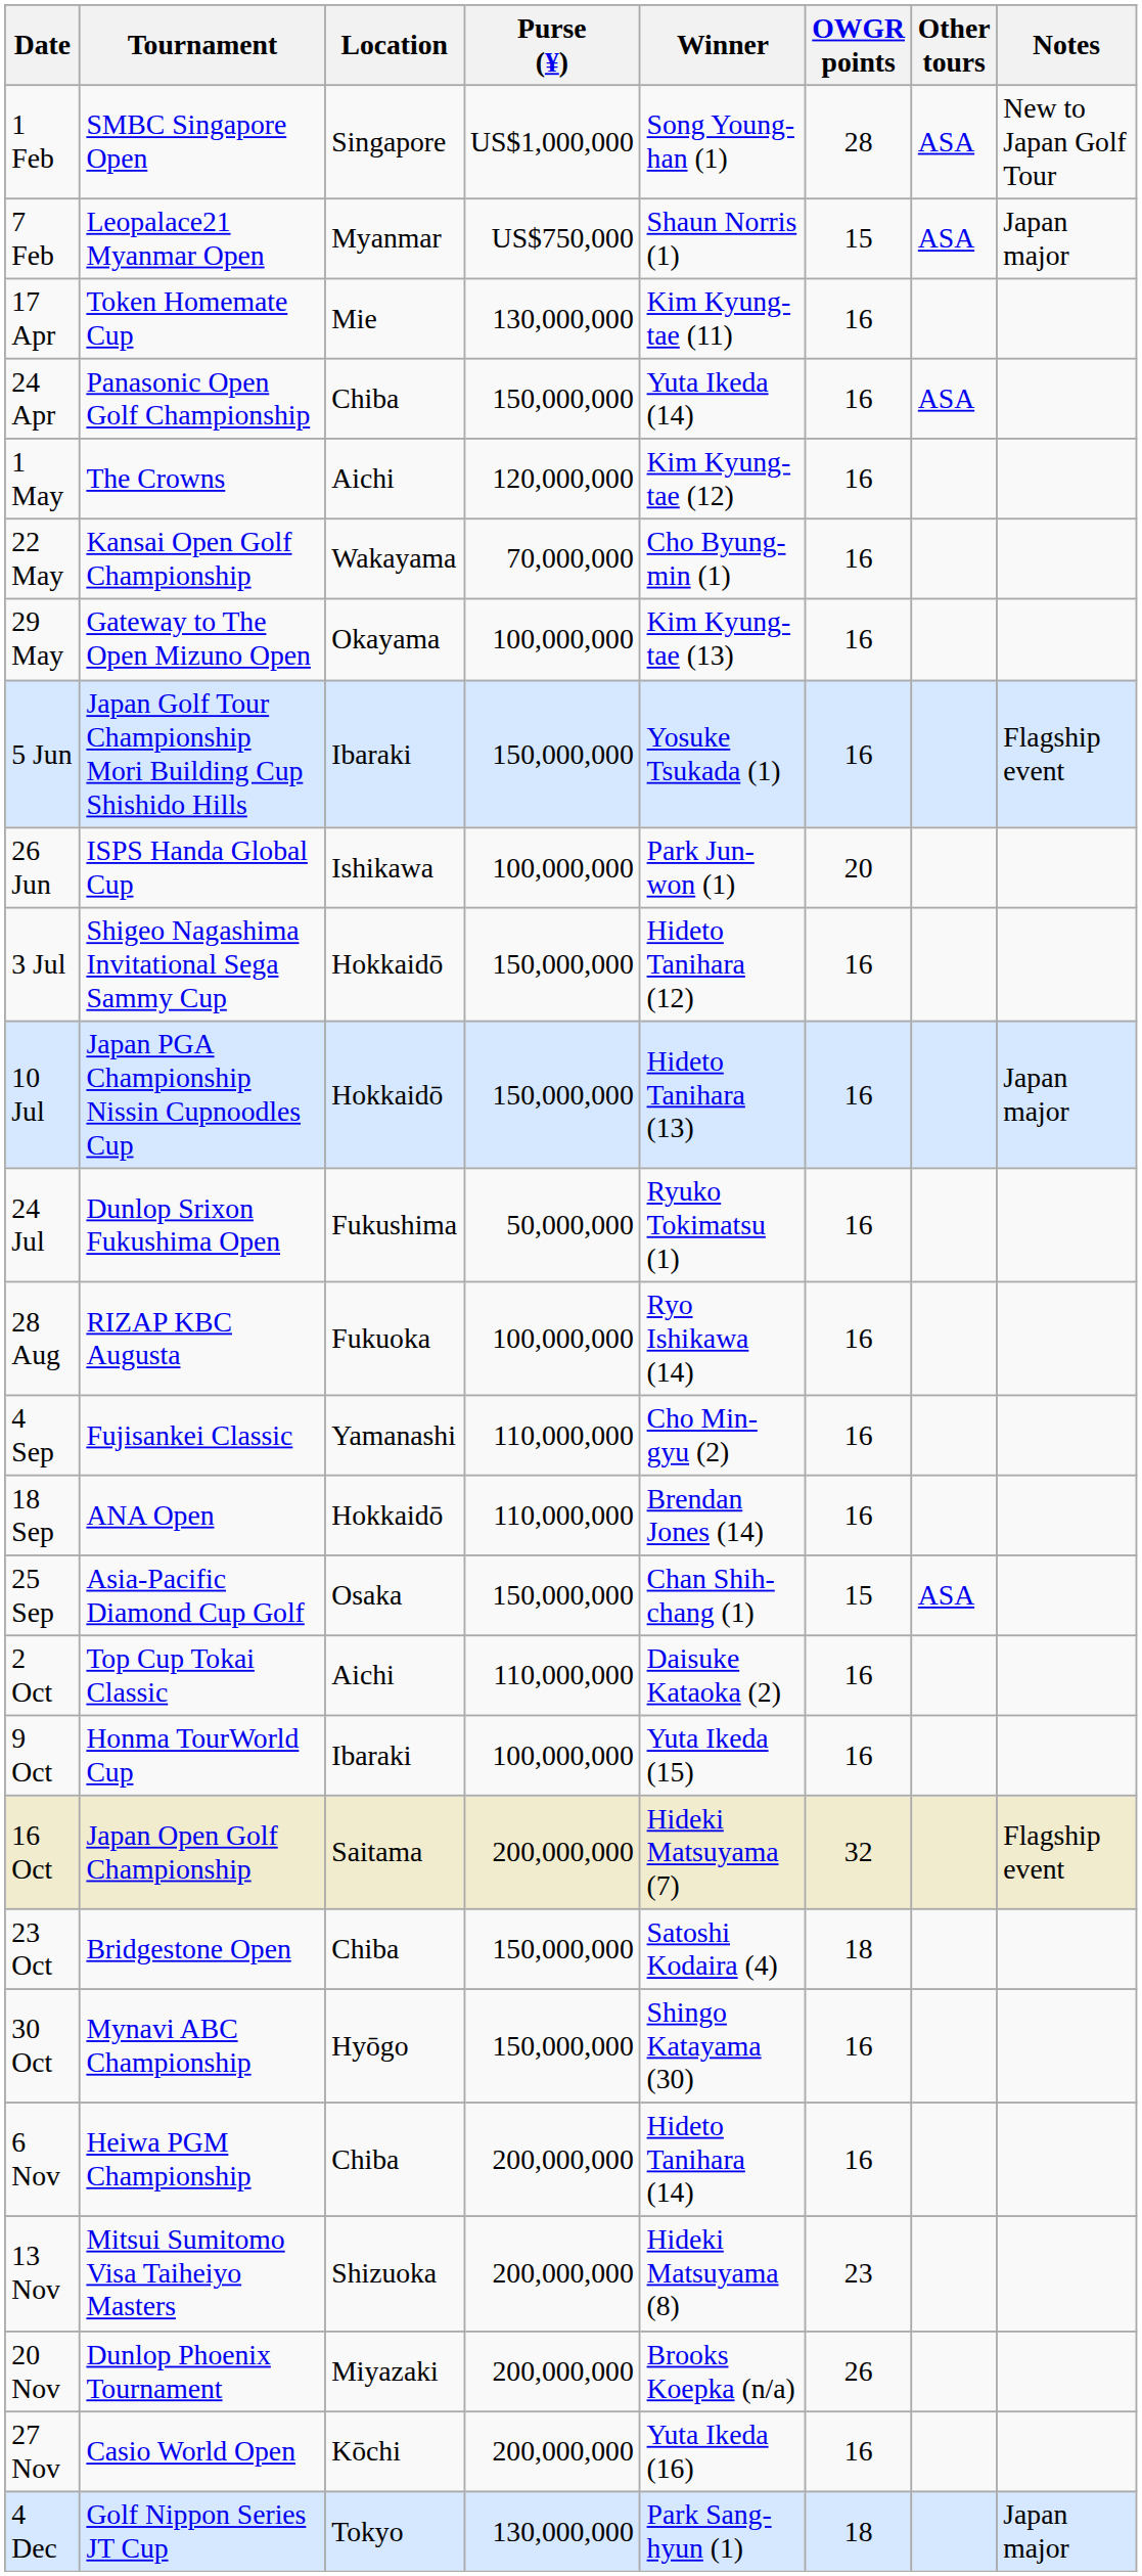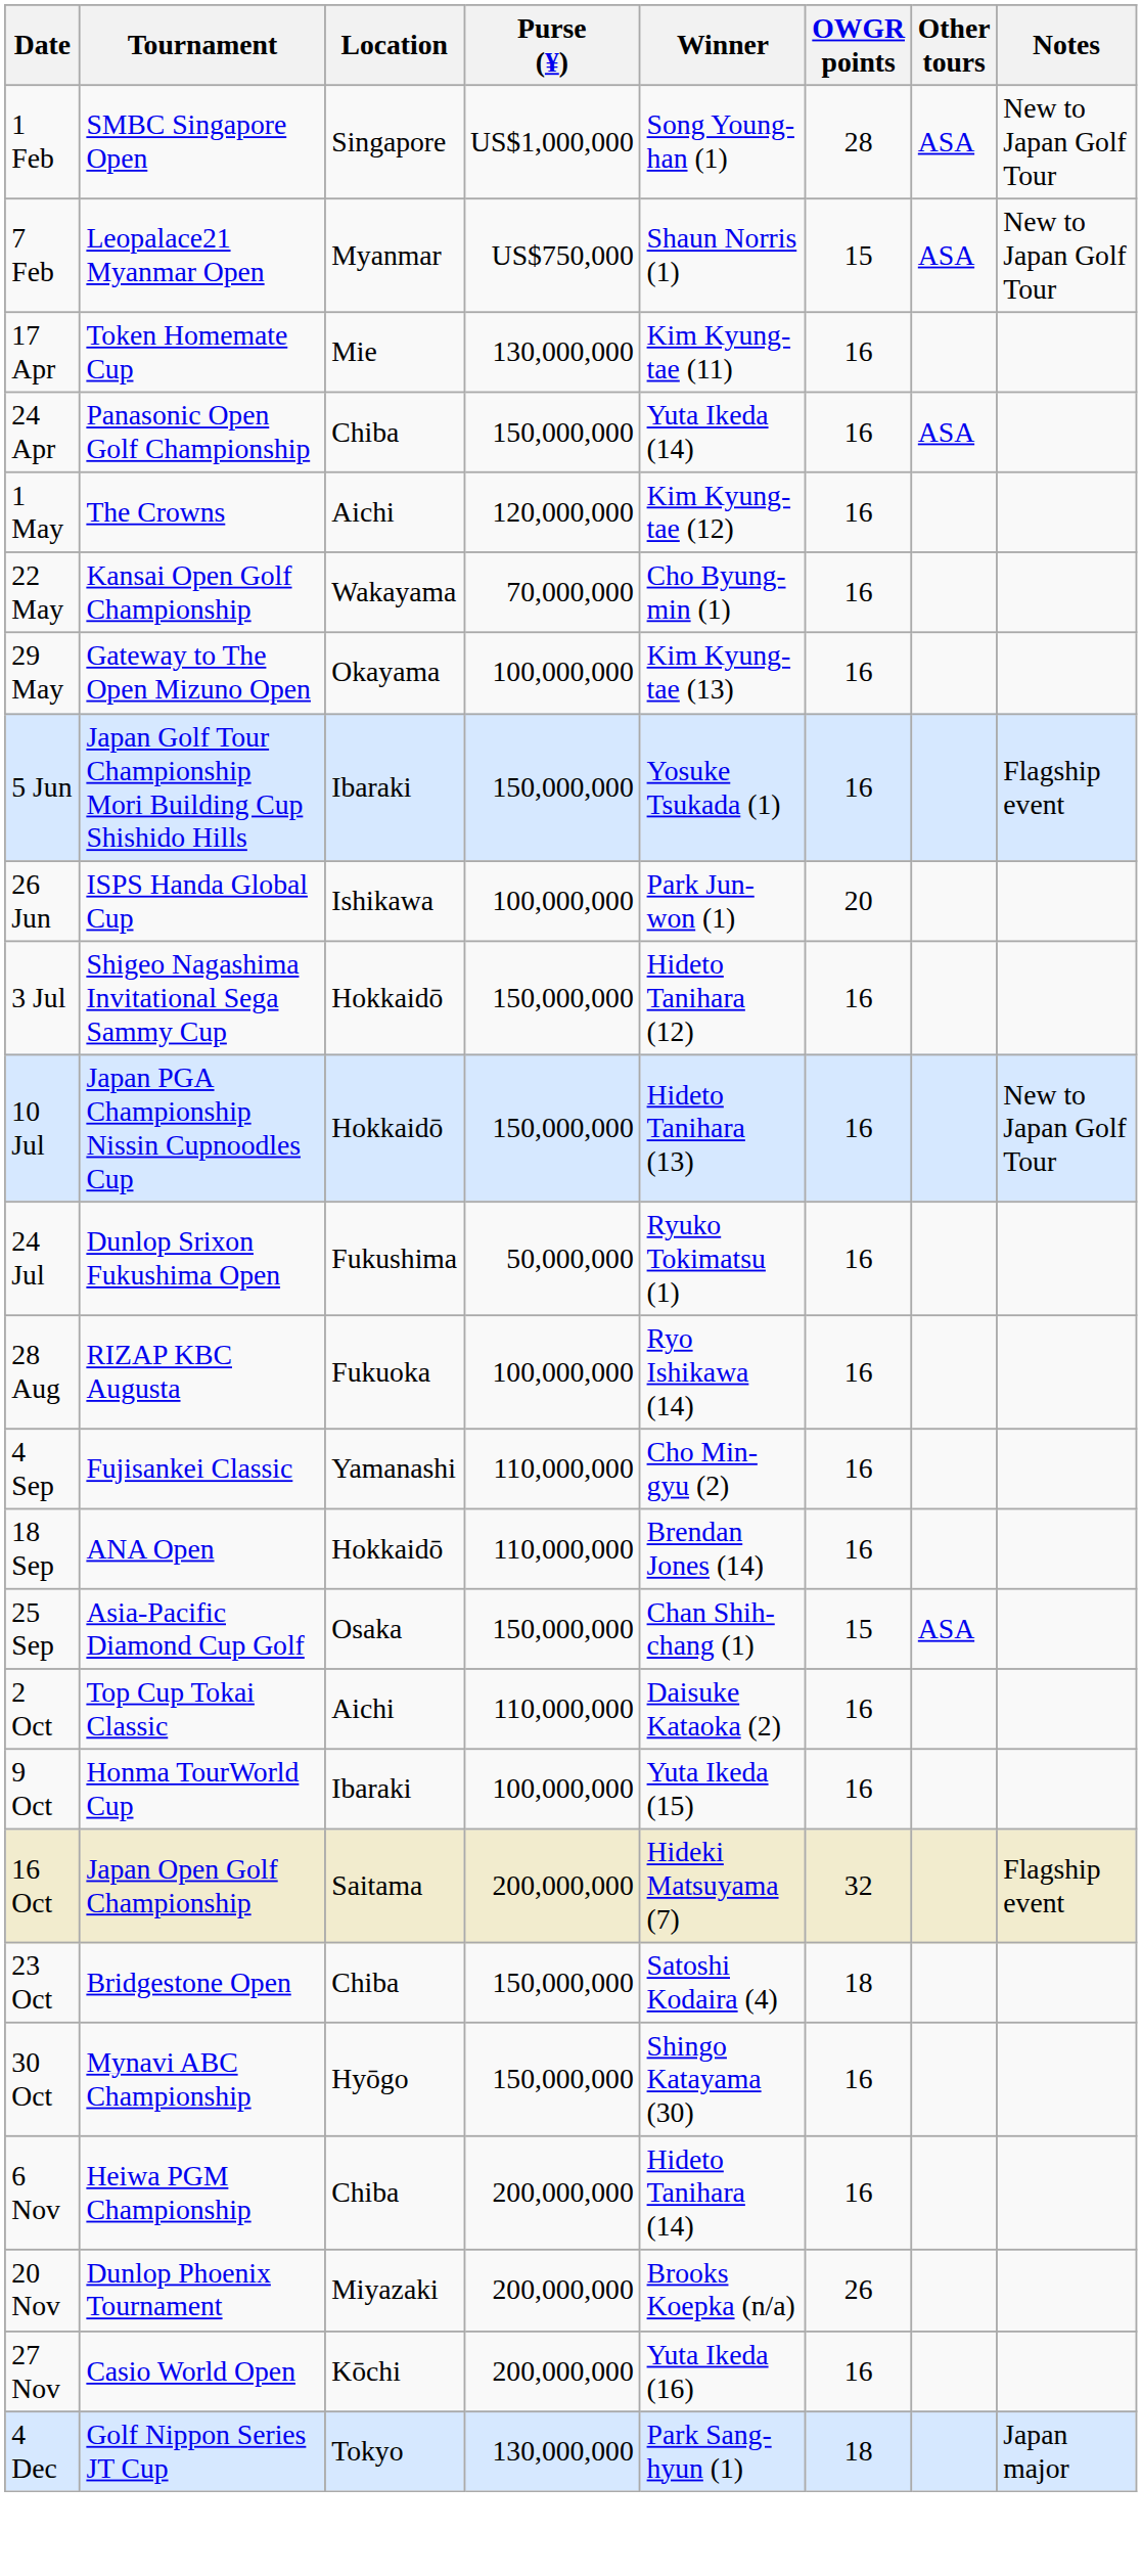 <table class="wikitable" style="font-size:95%">
 <tr>
 <th>Date</th>
 <th>Tournament</th>
 <th>Location</th>
 <th>Purse<br>(<a href='#'>¥</a>)</th>
 <th>Winner</th>
 <th><a href='#'>OWGR</a><br>points</th>
 <th>Other<br>tours</th>
 <th>Notes</th>
 </tr>
 <tr>
 <td>1 Feb</td>
 <td><a href='#'>SMBC Singapore Open</a></td>
 <td>Singapore</td>
 <td align=right>US$1,000,000</td>
 <td> <a href='#'>Song Young-han</a> (1)</td>
 <td align=center>28</td>
 <td><a href='#'>ASA</a></td>
 <td>New to Japan Golf Tour</td>
 </tr>
 <tr>
 <td>7 Feb</td>
 <td><a href='#'>Leopalace21 Myanmar Open</a></td>
 <td>Myanmar</td>
 <td align=right>US$750,000</td>
 <td> <a href='#'>Shaun Norris</a> (1)</td>
 <td align=center>15</td>
 <td><a href='#'>ASA</a></td>
-<td>Japan major</td>
+<td>New to Japan Golf Tour</td>
 </tr>
 <tr>
 <td>17 Apr</td>
 <td><a href='#'>Token Homemate Cup</a></td>
 <td>Mie</td>
 <td align=right>130,000,000</td>
 <td> <a href='#'>Kim Kyung-tae</a> (11)</td>
 <td align=center>16</td>
 <td></td>
 <td></td>
 </tr>
 <tr>
 <td>24 Apr</td>
 <td><a href='#'>Panasonic Open Golf Championship</a></td>
 <td>Chiba</td>
 <td align=right>150,000,000</td>
 <td> <a href='#'>Yuta Ikeda</a> (14)</td>
 <td align=center>16</td>
 <td><a href='#'>ASA</a></td>
 <td></td>
 </tr>
 <tr>
 <td>1 May</td>
 <td><a href='#'>The Crowns</a></td>
 <td>Aichi</td>
 <td align=right>120,000,000</td>
 <td> <a href='#'>Kim Kyung-tae</a> (12)</td>
 <td align=center>16</td>
 <td></td>
 <td></td>
 </tr>
 <tr>
 <td>22 May</td>
 <td><a href='#'>Kansai Open Golf Championship</a></td>
 <td>Wakayama</td>
 <td align=right>70,000,000</td>
 <td> <a href='#'>Cho Byung-min</a> (1)</td>
 <td align=center>16</td>
 <td></td>
 <td></td>
 </tr>
 <tr>
 <td>29 May</td>
 <td><a href='#'>Gateway to The Open Mizuno Open</a></td>
 <td>Okayama</td>
 <td align=right>100,000,000</td>
 <td> <a href='#'>Kim Kyung-tae</a> (13)</td>
 <td align=center>16</td>
 <td></td>
 <td></td>
 </tr>
 <tr style="background:#D6E8FF;">
 <td>5 Jun</td>
 <td><a href='#'>Japan Golf Tour Championship<br>Mori Building Cup Shishido Hills</a></td>
 <td>Ibaraki</td>
 <td align=right>150,000,000</td>
 <td> <a href='#'>Yosuke Tsukada</a> (1)</td>
 <td align=center>16</td>
 <td></td>
 <td>Flagship event</td>
 </tr>
 <tr>
 <td>26 Jun</td>
 <td><a href='#'>ISPS Handa Global Cup</a></td>
 <td>Ishikawa</td>
 <td align=right>100,000,000</td>
 <td> <a href='#'>Park Jun-won</a> (1)</td>
 <td align=center>20</td>
 <td></td>
 <td></td>
 </tr>
 <tr>
 <td>3 Jul</td>
 <td><a href='#'>Shigeo Nagashima Invitational Sega Sammy Cup</a></td>
 <td>Hokkaidō</td>
 <td align=right>150,000,000</td>
 <td> <a href='#'>Hideto Tanihara</a> (12)</td>
 <td align=center>16</td>
 <td></td>
 <td></td>
 </tr>
 <tr style="background:#D6E8FF;">
 <td>10 Jul</td>
 <td><a href='#'>Japan PGA Championship Nissin Cupnoodles Cup</a></td>
 <td>Hokkaidō</td>
 <td align=right>150,000,000</td>
 <td> <a href='#'>Hideto Tanihara</a> (13)</td>
 <td align=center>16</td>
 <td></td>
-<td>Japan major</td>
+<td>New to Japan Golf Tour</td>
 </tr>
 <tr>
 <td>24 Jul</td>
 <td><a href='#'>Dunlop Srixon Fukushima Open</a></td>
 <td>Fukushima</td>
 <td align=right>50,000,000</td>
 <td> <a href='#'>Ryuko Tokimatsu</a> (1)</td>
 <td align=center>16</td>
 <td></td>
 <td></td>
 </tr>
 <tr>
 <td>28 Aug</td>
 <td><a href='#'>RIZAP KBC Augusta</a></td>
 <td>Fukuoka</td>
 <td align=right>100,000,000</td>
 <td> <a href='#'>Ryo Ishikawa</a> (14)</td>
 <td align=center>16</td>
 <td></td>
 <td></td>
 </tr>
 <tr>
 <td>4 Sep</td>
 <td><a href='#'>Fujisankei Classic</a></td>
 <td>Yamanashi</td>
 <td align=right>110,000,000</td>
 <td> <a href='#'>Cho Min-gyu</a> (2)</td>
 <td align=center>16</td>
 <td></td>
 <td></td>
 </tr>
 <tr>
 <td>18 Sep</td>
 <td><a href='#'>ANA Open</a></td>
 <td>Hokkaidō</td>
 <td align=right>110,000,000</td>
 <td> <a href='#'>Brendan Jones</a> (14)</td>
 <td align=center>16</td>
 <td></td>
 <td></td>
 </tr>
 <tr>
 <td>25 Sep</td>
 <td><a href='#'>Asia-Pacific Diamond Cup Golf</a></td>
 <td>Osaka</td>
 <td align=right>150,000,000</td>
 <td> <a href='#'>Chan Shih-chang</a> (1)</td>
 <td align=center>15</td>
 <td><a href='#'>ASA</a></td>
 <td></td>
 </tr>
 <tr>
 <td>2 Oct</td>
 <td><a href='#'>Top Cup Tokai Classic</a></td>
 <td>Aichi</td>
 <td align=right>110,000,000</td>
 <td> <a href='#'>Daisuke Kataoka</a> (2)</td>
 <td align=center>16</td>
 <td></td>
 <td></td>
 </tr>
 <tr>
 <td>9 Oct</td>
 <td><a href='#'>Honma TourWorld Cup</a></td>
 <td>Ibaraki</td>
 <td align=right>100,000,000</td>
 <td> <a href='#'>Yuta Ikeda</a> (15)</td>
 <td align=center>16</td>
 <td></td>
 <td></td>
 </tr>
 <tr style="background:#f2ecce;">
 <td>16 Oct</td>
 <td><a href='#'>Japan Open Golf Championship</a></td>
 <td>Saitama</td>
 <td align=right>200,000,000</td>
 <td> <a href='#'>Hideki Matsuyama</a> (7)</td>
 <td align=center>32</td>
 <td></td>
 <td>Flagship event</td>
 </tr>
 <tr>
 <td>23 Oct</td>
 <td><a href='#'>Bridgestone Open</a></td>
 <td>Chiba</td>
 <td align=right>150,000,000</td>
 <td> <a href='#'>Satoshi Kodaira</a> (4)</td>
 <td align=center>18</td>
 <td></td>
 <td></td>
 </tr>
 <tr>
 <td>30 Oct</td>
 <td><a href='#'>Mynavi ABC Championship</a></td>
 <td>Hyōgo</td>
 <td align=right>150,000,000</td>
 <td> <a href='#'>Shingo Katayama</a> (30)</td>
 <td align=center>16</td>
 <td></td>
 <td></td>
 </tr>
 <tr>
 <td>6 Nov</td>
 <td><a href='#'>Heiwa PGM Championship</a></td>
 <td>Chiba</td>
 <td align=right>200,000,000</td>
 <td> <a href='#'>Hideto Tanihara</a> (14)</td>
 <td align=center>16</td>
 <td></td>
 <td></td>
 </tr>
 <tr>
-<td>13 Nov</td>
-<td><a href='#'>Mitsui Sumitomo Visa Taiheiyo Masters</a></td>
-<td>Shizuoka</td>
-<td align=right>200,000,000</td>
-<td> <a href='#'>Hideki Matsuyama</a> (8)</td>
-<td align=center>23</td>
-<td></td>
-<td></td>
-</tr>
-<tr>
 <td>20 Nov</td>
 <td><a href='#'>Dunlop Phoenix Tournament</a></td>
 <td>Miyazaki</td>
 <td align=right>200,000,000</td>
 <td> <a href='#'>Brooks Koepka</a> (n/a)</td>
 <td align=center>26</td>
 <td></td>
 <td></td>
 </tr>
 <tr>
 <td>27 Nov</td>
 <td><a href='#'>Casio World Open</a></td>
 <td>Kōchi</td>
 <td align=right>200,000,000</td>
 <td> <a href='#'>Yuta Ikeda</a> (16)</td>
 <td align=center>16</td>
 <td></td>
 <td></td>
 </tr>
 <tr style="background:#D6E8FF;">
 <td>4 Dec</td>
 <td><a href='#'>Golf Nippon Series JT Cup</a></td>
 <td>Tokyo</td>
 <td align=right>130,000,000</td>
 <td> <a href='#'>Park Sang-hyun</a> (1)</td>
 <td align=center>18</td>
 <td></td>
 <td>Japan major</td>
 </tr>
 </table>
